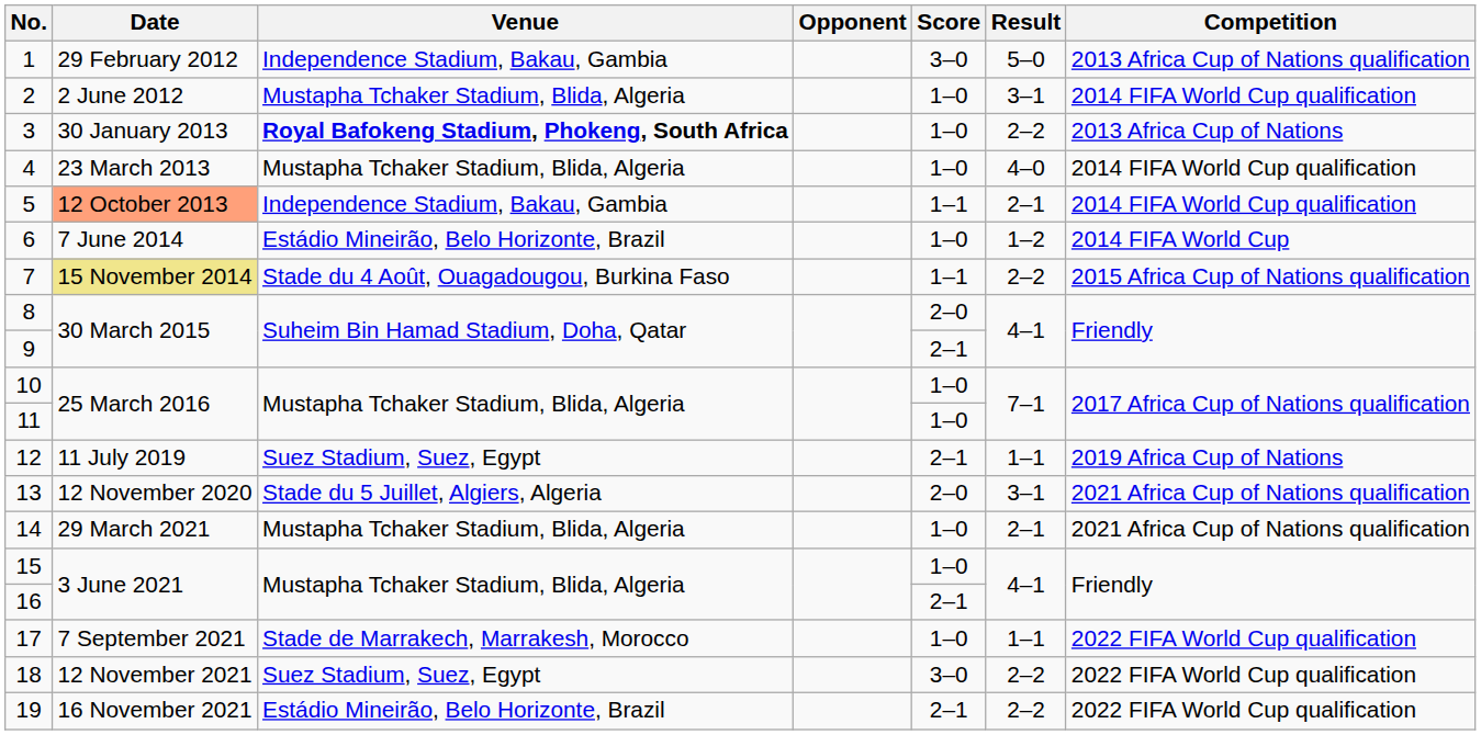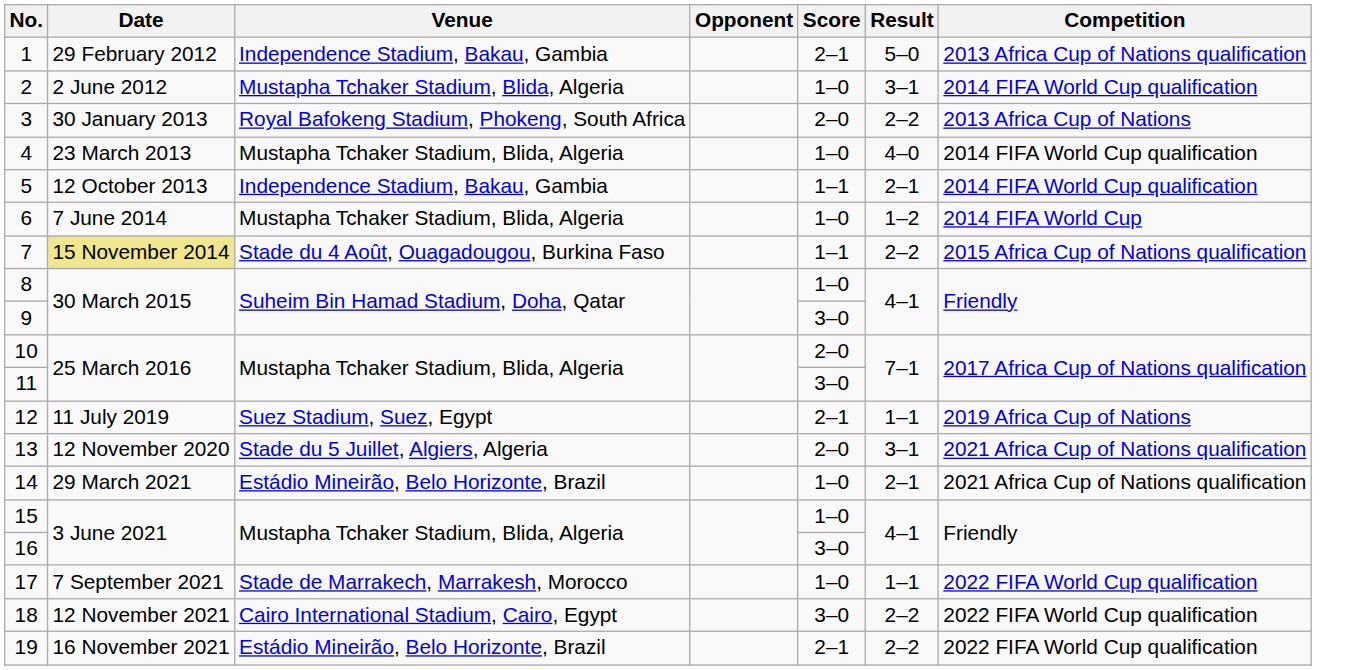 <table class="wikitable sortable">
 <tr>
 <th scope="col">No.</th>
 <th scope="col">Date</th>
 <th scope="col">Venue</th>
 <th scope="col">Opponent</th>
 <th scope="col">Score</th>
 <th scope="col">Result</th>
 <th scope="col">Competition</th>
 </tr>
 <tr>
 <td align="center">1</td>
 <td>29 February 2012</td>
 <td><a href='#'>Independence Stadium</a>, <a href='#'>Bakau</a>, Gambia</td>
 <td></td>
-<td align="center">3–0</td>
+<td align="center">2–1</td>
 <td align="center">5–0</td>
 <td><a href='#'>2013 Africa Cup of Nations qualification</a></td>
 </tr>
 <tr>
 <td align="center">2</td>
 <td>2 June 2012</td>
 <td><a href='#'>Mustapha Tchaker Stadium</a>, <a href='#'>Blida</a>, Algeria</td>
 <td></td>
 <td align="center">1–0</td>
 <td align="center">3–1</td>
 <td><a href='#'>2014 FIFA World Cup qualification</a></td>
 </tr>
 <tr>
 <td align="center">3</td>
 <td>30 January 2013</td>
-<td><strong><a href='#'>Royal Bafokeng Stadium</a>, <a href='#'>Phokeng</a>, South Africa</strong></td>
+<td><a href='#'>Royal Bafokeng Stadium</a>, <a href='#'>Phokeng</a>, South Africa</td>
 <td></td>
-<td align="center">1–0</td>
+<td align="center">2–0</td>
 <td align="center">2–2</td>
 <td><a href='#'>2013 Africa Cup of Nations</a></td>
 </tr>
 <tr>
 <td align="center">4</td>
 <td>23 March 2013</td>
 <td>Mustapha Tchaker Stadium, Blida, Algeria</td>
 <td></td>
 <td align="center">1–0</td>
 <td align="center">4–0</td>
 <td>2014 FIFA World Cup qualification</td>
 </tr>
 <tr>
 <td align="center">5</td>
-<td style="background: lightsalmon;">12 October 2013</td>
+<td>12 October 2013</td>
 <td><a href='#'>Independence Stadium</a>, <a href='#'>Bakau</a>, Gambia</td>
 <td></td>
 <td align="center">1–1</td>
 <td align="center">2–1</td>
 <td><a href='#'>2014 FIFA World Cup qualification</a></td>
 </tr>
 <tr>
 <td align="center">6</td>
 <td>7 June 2014</td>
-<td><a href='#'>Estádio Mineirão</a>, <a href='#'>Belo Horizonte</a>, Brazil</td>
+<td>Mustapha Tchaker Stadium, Blida, Algeria</td>
 <td></td>
 <td align="center">1–0</td>
 <td align="center">1–2</td>
 <td><a href='#'>2014 FIFA World Cup</a></td>
 </tr>
 <tr>
 <td align="center">7</td>
 <td style="background: khaki;">15 November 2014</td>
 <td><a href='#'>Stade du 4 Août</a>, <a href='#'>Ouagadougou</a>, Burkina Faso</td>
 <td></td>
 <td align="center">1–1</td>
 <td align="center">2–2</td>
 <td><a href='#'>2015 Africa Cup of Nations qualification</a></td>
 </tr>
 <tr>
 <td align="center">8</td>
 <td rowspan="2">30 March 2015</td>
 <td rowspan="2"><a href='#'>Suheim Bin Hamad Stadium</a>, <a href='#'>Doha</a>, Qatar</td>
 <td rowspan="2"></td>
-<td align="center">2–0</td>
+<td align="center">1–0</td>
 <td rowspan="2" style="text-align:center">4–1</td>
 <td rowspan="2"><a href='#'>Friendly</a></td>
 </tr>
 <tr>
 <td align="center">9</td>
-<td align="center">2–1</td>
+<td align="center">3–0</td>
 </tr>
 <tr>
 <td align="center">10</td>
 <td rowspan="2">25 March 2016</td>
 <td rowspan="2">Mustapha Tchaker Stadium, Blida, Algeria</td>
 <td rowspan="2"></td>
-<td align="center">1–0</td>
+<td align="center">2–0</td>
 <td rowspan="2" style="text-align:center">7–1</td>
 <td rowspan="2"><a href='#'>2017 Africa Cup of Nations qualification</a></td>
 </tr>
 <tr>
 <td align="center">11</td>
-<td align="center">1–0</td>
+<td align="center">3–0</td>
 </tr>
 <tr>
 <td align="center">12</td>
 <td>11 July 2019</td>
 <td><a href='#'>Suez Stadium</a>, <a href='#'>Suez</a>, Egypt</td>
 <td></td>
 <td align="center">2–1</td>
 <td align="center">1–1 </td>
 <td><a href='#'>2019 Africa Cup of Nations</a></td>
 </tr>
 <tr>
 <td align="center">13</td>
 <td>12 November 2020</td>
 <td><a href='#'>Stade du 5 Juillet</a>, <a href='#'>Algiers</a>, Algeria</td>
 <td></td>
 <td align="center">2–0</td>
 <td align="center">3–1</td>
 <td><a href='#'>2021 Africa Cup of Nations qualification</a></td>
 </tr>
 <tr>
 <td align="center">14</td>
 <td>29 March 2021</td>
-<td>Mustapha Tchaker Stadium, Blida, Algeria</td>
+<td><a href='#'>Estádio Mineirão</a>, <a href='#'>Belo Horizonte</a>, Brazil</td>
 <td></td>
 <td align="center">1–0</td>
 <td align="center">2–1</td>
 <td>2021 Africa Cup of Nations qualification</td>
 </tr>
 <tr>
 <td align="center">15</td>
 <td rowspan="2">3 June 2021</td>
 <td rowspan="2">Mustapha Tchaker Stadium, Blida, Algeria</td>
 <td rowspan="2"></td>
 <td align="center">1–0</td>
 <td rowspan="2" align="center">4–1</td>
 <td rowspan="2">Friendly</td>
 </tr>
 <tr>
 <td align="center">16</td>
-<td align="center">2–1</td>
+<td align="center">3–0</td>
 </tr>
 <tr>
 <td align="center">17</td>
 <td>7 September 2021</td>
 <td><a href='#'>Stade de Marrakech</a>, <a href='#'>Marrakesh</a>, Morocco</td>
 <td></td>
 <td align="center">1–0</td>
 <td align="center">1–1</td>
 <td><a href='#'>2022 FIFA World Cup qualification</a></td>
 </tr>
 <tr>
 <td align="center">18</td>
 <td>12 November 2021</td>
-<td><a href='#'>Suez Stadium</a>, <a href='#'>Suez</a>, Egypt</td>
+<td><a href='#'>Cairo International Stadium</a>, <a href='#'>Cairo</a>, Egypt</td>
 <td></td>
 <td align="center">3–0</td>
 <td align="center">2–2</td>
 <td>2022 FIFA World Cup qualification</td>
 </tr>
 <tr>
 <td align="center">19</td>
 <td>16 November 2021</td>
 <td><a href='#'>Estádio Mineirão</a>, <a href='#'>Belo Horizonte</a>, Brazil</td>
 <td></td>
 <td align="center">2–1</td>
 <td align="center">2–2</td>
 <td>2022 FIFA World Cup qualification</td>
 </tr>
 </table>
